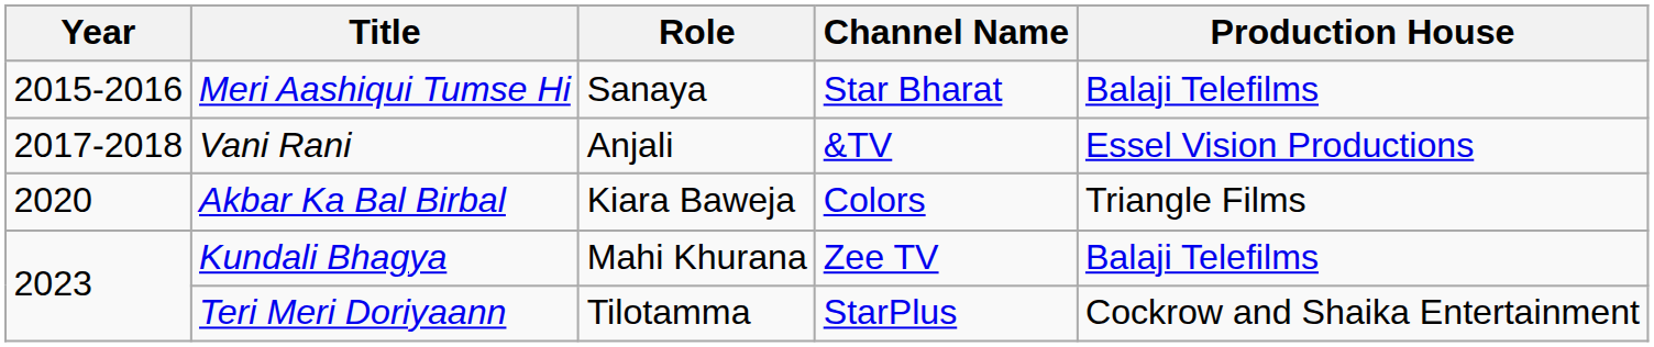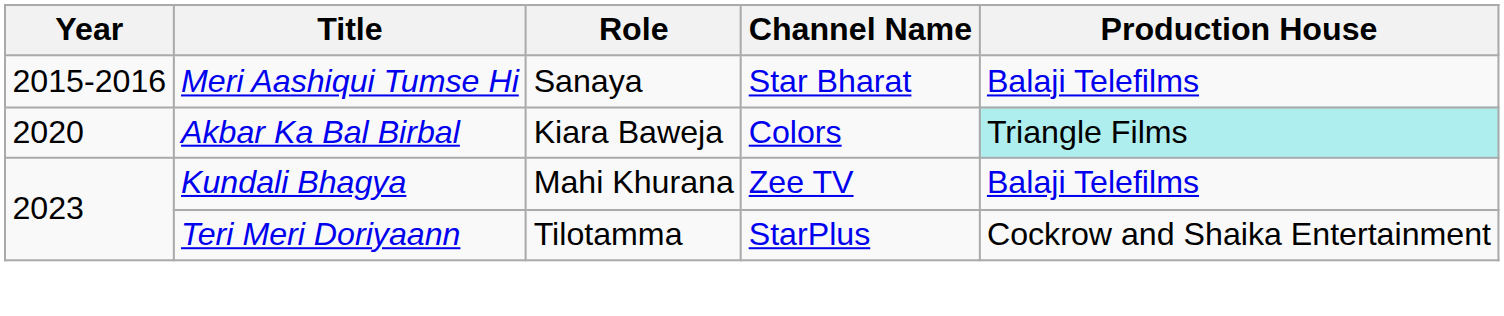 <table class="wikitable sortable">
 <tr>
 <th>Year</th>
 <th>Title</th>
 <th>Role</th>
 <th>Channel Name</th>
 <th>Production House</th>
 </tr>
 <tr>
 <td>2015-2016</td>
 <td><a href='#'><em>Meri Aashiqui Tumse Hi</em></a></td>
 <td>Sanaya</td>
 <td><a href='#'>Star Bharat</a></td>
 <td><a href='#'>Balaji Telefilms</a></td>
 </tr>
 <tr>
-<td>2017-2018</td>
-<td><em>Vani Rani</em></td>
-<td>Anjali </td>
-<td><a href='#'>&TV</a></td>
-<td><a href='#'>Essel Vision Productions</a></td>
-</tr>
-<tr>
 <td rowspan="1">2020</td>
 <td><em><a href='#'>Akbar Ka Bal Birbal</a></em></td>
 <td>Kiara Baweja</td>
 <td><a href='#'>Colors</a></td>
-<td>Triangle Films</td>
+<td style="background: paleturquoise;">Triangle Films</td>
 </tr>
 <tr>
 <td rowspan="2">2023</td>
 <td><em><a href='#'>Kundali Bhagya</a></em></td>
 <td>Mahi Khurana </td>
 <td><a href='#'>Zee TV</a></td>
 <td><a href='#'>Balaji Telefilms</a></td>
 </tr>
 <tr>
 <td><em><a href='#'>Teri Meri Doriyaann</a></em></td>
 <td>Tilotamma</td>
 <td><a href='#'>StarPlus</a></td>
 <td>Cockrow and Shaika  Entertainment</td>
 </tr>
 </table>
